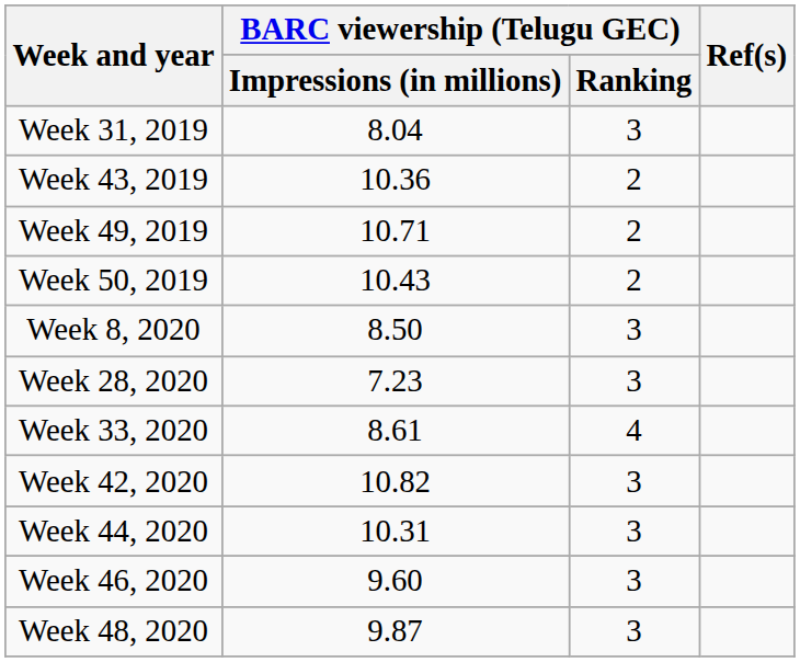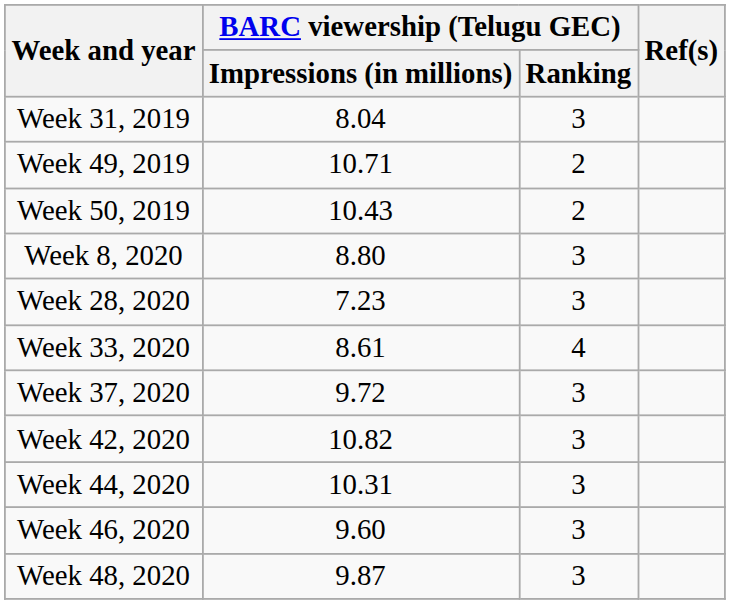 <table class="wikitable" style="text-align:center">
 <tr align=center>
 <th rowspan="2">Week and year</th>
 <th colspan="2"><a href='#'>BARC</a> viewership (Telugu GEC)</th>
 <th rowspan="2">Ref(s)</th>
 </tr>
 <tr>
 <th>Impressions (in millions)</th>
 <th>Ranking</th>
 </tr>
 <tr>
 <td>Week 31, 2019</td>
 <td>8.04</td>
 <td>3</td>
 <td></td>
 </tr>
 <tr>
-<td>Week 43, 2019</td>
-<td>10.36</td>
-<td>2</td>
-<td></td>
-</tr>
-<tr>
 <td>Week 49, 2019</td>
 <td>10.71</td>
 <td>2</td>
 <td></td>
 </tr>
 <tr>
 <td>Week 50, 2019</td>
 <td>10.43</td>
 <td>2</td>
 <td></td>
 </tr>
 <tr>
 <td>Week 8, 2020</td>
-<td>8.50</td>
+<td>8.80</td>
 <td>3</td>
 <td></td>
 </tr>
 <tr>
 <td>Week 28, 2020</td>
 <td>7.23</td>
 <td>3</td>
 <td></td>
 </tr>
 <tr>
 <td>Week 33, 2020</td>
 <td>8.61</td>
 <td>4</td>
+<td></td>
+</tr>
+<tr>
+<td>Week 37, 2020</td>
+<td>9.72</td>
+<td>3</td>
 <td></td>
 </tr>
 <tr>
 <td>Week 42, 2020</td>
 <td>10.82</td>
 <td>3</td>
 <td></td>
 </tr>
 <tr>
 <td>Week 44, 2020</td>
 <td>10.31</td>
 <td>3</td>
 <td></td>
 </tr>
 <tr>
 <td>Week 46, 2020</td>
 <td>9.60</td>
 <td>3</td>
 <td></td>
 </tr>
 <tr>
 <td>Week 48, 2020</td>
 <td>9.87</td>
 <td>3</td>
 <td></td>
 </tr>
 </table>
